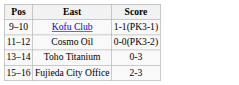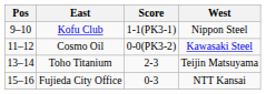 <table class="wikitable" style="text-align: center;">
 <tr>
 <th>Pos</th>
 <th>East</th>
 <th>Score</th>
+<th>West</th>
 </tr>
 <tr>
 <td>9–10</td>
 <td><a href='#'>Kofu Club</a></td>
 <td>1-1(PK3-1)</td>
+<td>Nippon Steel</td>
 </tr>
 <tr>
 <td>11–12</td>
 <td>Cosmo Oil</td>
 <td>0-0(PK3-2)</td>
+<td><a href='#'>Kawasaki Steel</a></td>
 </tr>
 <tr>
 <td>13–14</td>
 <td>Toho Titanium</td>
-<td>0-3</td>
+<td>2-3</td>
+<td>Teijin Matsuyama</td>
 </tr>
 <tr>
 <td>15–16</td>
 <td>Fujieda City Office</td>
-<td>2-3</td>
+<td>0-3</td>
+<td>NTT Kansai</td>
 </tr>
 </table>
